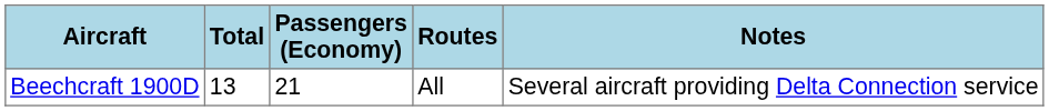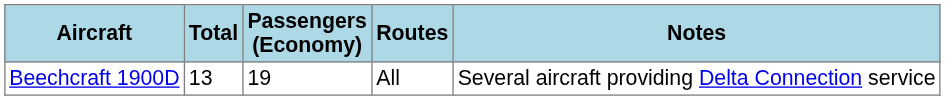 <table class="toccolours" border="1" cellpadding="3" style="margin:1em auto; border-collapse:collapse">
 <tr style="background:lightblue;">
 <th>Aircraft</th>
 <th>Total</th>
 <th>Passengers<br>(Economy)</th>
 <th>Routes</th>
 <th>Notes</th>
 </tr>
 <tr>
 <td><a href='#'>Beechcraft 1900D</a></td>
 <td>13</td>
-<td>21</td>
+<td>19</td>
 <td>All</td>
 <td>Several aircraft providing <a href='#'>Delta Connection</a> service</td>
 </tr>
 </table>
